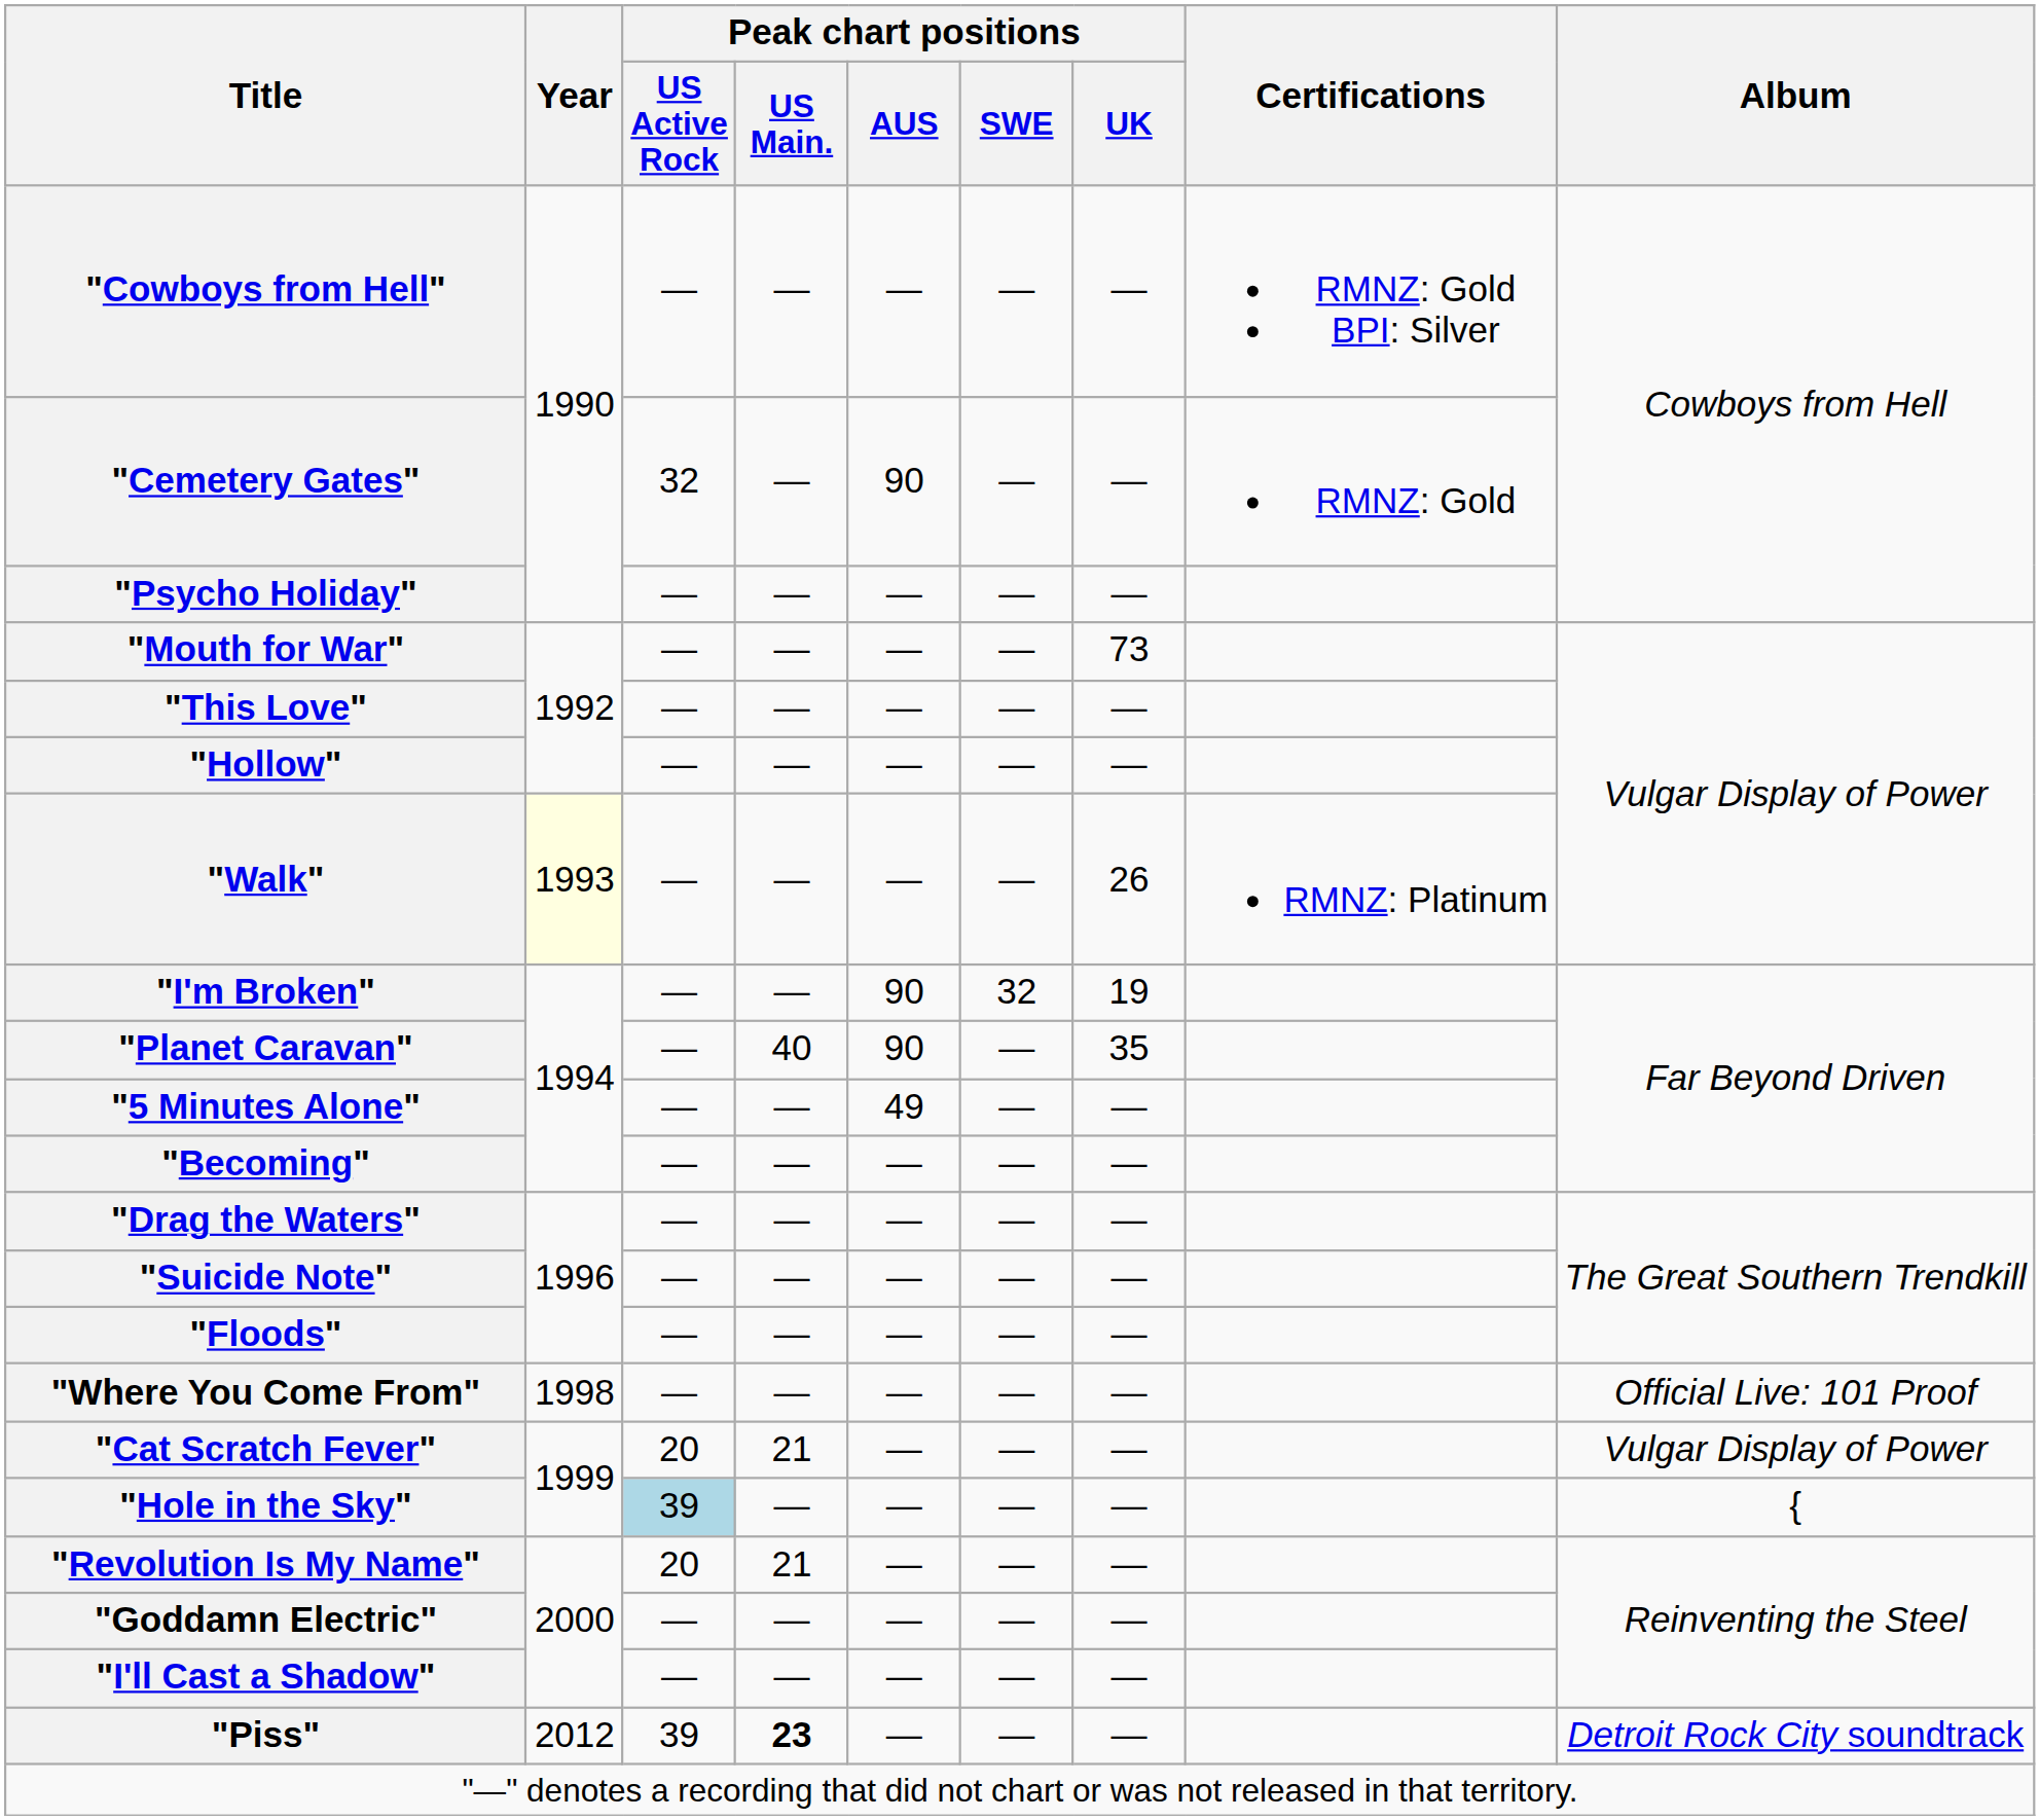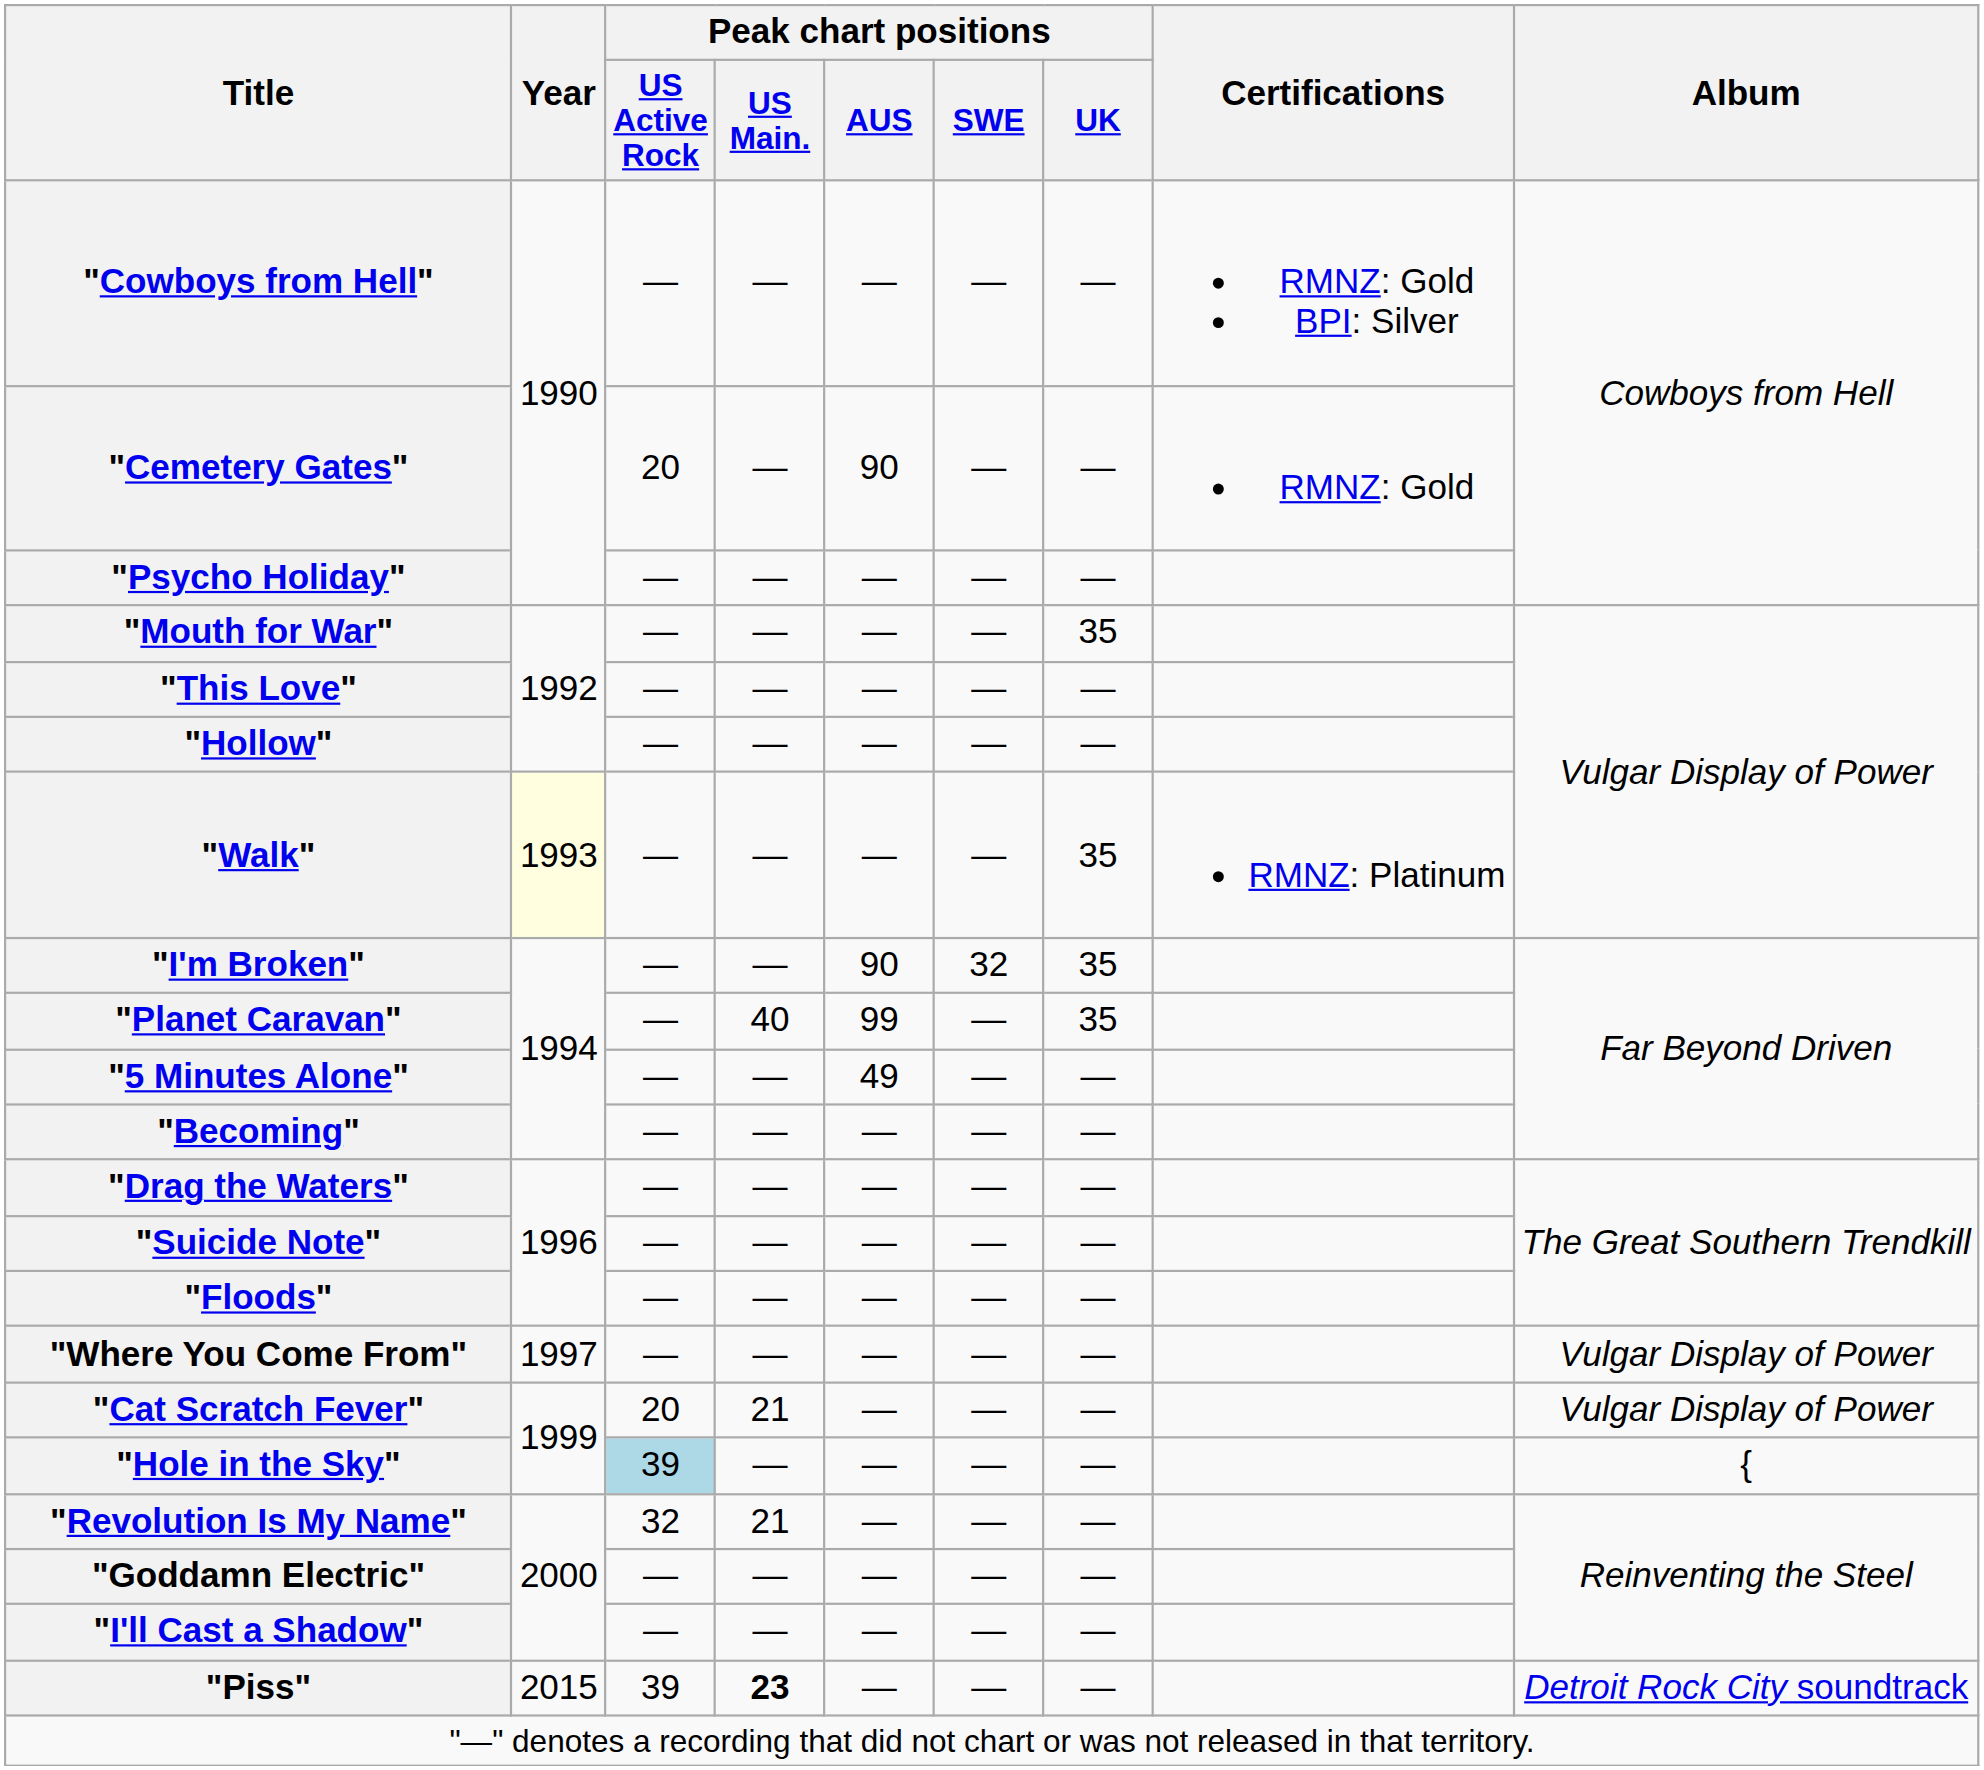 <table class="wikitable plainrowheaders" style="text-align:center;">
 <tr>
 <th scope="col" rowspan="2" style="width:14em;">Title</th>
 <th scope="col" rowspan="2">Year</th>
 <th scope="col" colspan="5">Peak chart positions</th>
 <th rowspan="2">Certifications</th>
 <th rowspan="2" scope="col">Album</th>
 </tr>
 <tr>
 <th scope="col" style="width:3em;font-size:90%;"><a href='#'>US Active Rock</a><br></th>
 <th scope="col" style="width:3em;font-size:90%;"><a href='#'>US<br>Main.</a><br></th>
 <th scope="col" style="width:3em;font-size:90%;"><a href='#'>AUS</a><br></th>
 <th scope="col" style="width:3em;font-size:90%;"><a href='#'>SWE</a><br></th>
 <th scope="col" style="width:3em;font-size:90%;"><a href='#'>UK</a><br></th>
 </tr>
 <tr>
 <th scope="row">"<a href='#'>Cowboys from Hell</a>"</th>
 <td rowspan="3">1990</td>
 <td>—</td>
 <td>—</td>
 <td>—</td>
 <td>—</td>
 <td>—</td>
 <td><br><ul><li><a href='#'>RMNZ</a>: Gold</li><li><a href='#'>BPI</a>: Silver</li></ul></td>
 <td rowspan="3"><em>Cowboys from Hell</em></td>
 </tr>
 <tr>
 <th scope="row">"<a href='#'>Cemetery Gates</a>"</th>
-<td>32</td>
+<td>20</td>
 <td>—</td>
 <td>90</td>
 <td>—</td>
 <td>—</td>
 <td><br><ul><li><a href='#'>RMNZ</a>: Gold</li></ul></td>
 </tr>
 <tr>
 <th scope="row">"<a href='#'>Psycho Holiday</a>"</th>
 <td>—</td>
 <td>—</td>
 <td>—</td>
 <td>—</td>
 <td>—</td>
 <td></td>
 </tr>
 <tr>
 <th scope="row">"<a href='#'>Mouth for War</a>"</th>
 <td rowspan="3">1992</td>
 <td>—</td>
 <td>—</td>
 <td>—</td>
 <td>—</td>
-<td>73</td>
+<td>35</td>
 <td></td>
 <td rowspan="4"><em>Vulgar Display of Power</em></td>
 </tr>
 <tr>
 <th scope="row">"<a href='#'>This Love</a>"</th>
 <td>—</td>
 <td>—</td>
 <td>—</td>
 <td>—</td>
 <td>—</td>
 <td></td>
 </tr>
 <tr>
 <th scope="row">"<a href='#'>Hollow</a>"</th>
 <td>—</td>
 <td>—</td>
 <td>—</td>
 <td>—</td>
 <td>—</td>
 <td></td>
 </tr>
 <tr>
 <th scope="row">"<a href='#'>Walk</a>"</th>
 <td style="background: lightyellow;">1993</td>
 <td>—</td>
 <td>—</td>
 <td>—</td>
 <td>—</td>
-<td>26</td>
+<td>35</td>
 <td><br><ul><li><a href='#'>RMNZ</a>: Platinum</li></ul></td>
 </tr>
 <tr>
 <th scope="row">"<a href='#'>I'm Broken</a>"</th>
 <td rowspan="4">1994</td>
 <td>—</td>
 <td>—</td>
 <td>90</td>
 <td>32</td>
-<td>19</td>
+<td>35</td>
 <td></td>
 <td rowspan="4"><em>Far Beyond Driven</em></td>
 </tr>
 <tr>
 <th scope="row">"<a href='#'>Planet Caravan</a>"</th>
 <td>—</td>
 <td>40</td>
-<td>90</td>
+<td>99</td>
 <td>—</td>
 <td>35</td>
 <td></td>
 </tr>
 <tr>
 <th scope="row">"<a href='#'>5 Minutes Alone</a>"</th>
 <td>—</td>
 <td>—</td>
 <td>49</td>
 <td>—</td>
 <td>—</td>
 <td></td>
 </tr>
 <tr>
 <th scope="row">"<a href='#'>Becoming</a>"</th>
 <td>—</td>
 <td>—</td>
 <td>—</td>
 <td>—</td>
 <td>—</td>
 <td></td>
 </tr>
 <tr>
 <th scope="row">"<a href='#'>Drag the Waters</a>"</th>
 <td rowspan="3">1996</td>
 <td>—</td>
 <td>—</td>
 <td>—</td>
 <td>—</td>
 <td>—</td>
 <td></td>
 <td rowspan="3"><em>The Great Southern Trendkill</em></td>
 </tr>
 <tr>
 <th scope="row">"<a href='#'>Suicide Note</a>"</th>
 <td>—</td>
 <td>—</td>
 <td>—</td>
 <td>—</td>
 <td>—</td>
 <td></td>
 </tr>
 <tr>
 <th scope="row">"<a href='#'>Floods</a>"</th>
 <td>—</td>
 <td>—</td>
 <td>—</td>
 <td>—</td>
 <td>—</td>
 <td></td>
 </tr>
 <tr>
 <th scope="row">"Where You Come From"</th>
-<td>1998</td>
+<td>1997</td>
 <td>—</td>
 <td>—</td>
 <td>—</td>
 <td>—</td>
 <td>—</td>
 <td></td>
-<td><em>Official Live: 101 Proof</em></td>
+<td><em>Vulgar Display of Power</em></td>
 </tr>
 <tr>
 <th scope="row">"<a href='#'>Cat Scratch Fever</a>"</th>
 <td rowspan="2">1999</td>
 <td>20</td>
 <td>21</td>
 <td>—</td>
 <td>—</td>
 <td>—</td>
 <td></td>
 <td><em>Vulgar Display of Power</em></td>
 </tr>
 <tr>
 <th scope="row">"<a href='#'>Hole in the Sky</a>"</th>
 <td style="background: lightblue;">39</td>
 <td>—</td>
 <td>—</td>
 <td>—</td>
 <td>—</td>
 <td></td>
 <td>{</td>
 </tr>
 <tr>
 <th scope="row">"<a href='#'>Revolution Is My Name</a>"</th>
 <td rowspan="3">2000</td>
-<td>20</td>
+<td>32</td>
 <td>21</td>
 <td>—</td>
 <td>—</td>
 <td>—</td>
 <td></td>
 <td rowspan="3"><em>Reinventing the Steel</em></td>
 </tr>
 <tr>
 <th scope="row">"Goddamn Electric"</th>
 <td>—</td>
 <td>—</td>
 <td>—</td>
 <td>—</td>
 <td>—</td>
 <td></td>
 </tr>
 <tr>
 <th scope="row">"<a href='#'>I'll Cast a Shadow</a>"</th>
 <td>—</td>
 <td>—</td>
 <td>—</td>
 <td>—</td>
 <td>—</td>
 <td></td>
 </tr>
 <tr>
 <th scope="row">"Piss"</th>
-<td>2012</td>
+<td>2015</td>
 <td>39</td>
 <td><strong>23</strong></td>
 <td>—</td>
 <td>—</td>
 <td>—</td>
 <td></td>
 <td><a href='#'><em>Detroit Rock City</em> soundtrack</a></td>
 </tr>
 <tr>
 <td colspan="9" style="font-size:90%">"—" denotes a recording that did not chart or was not released in that territory.</td>
 </tr>
 <tr>
 </tr>
 </table>
